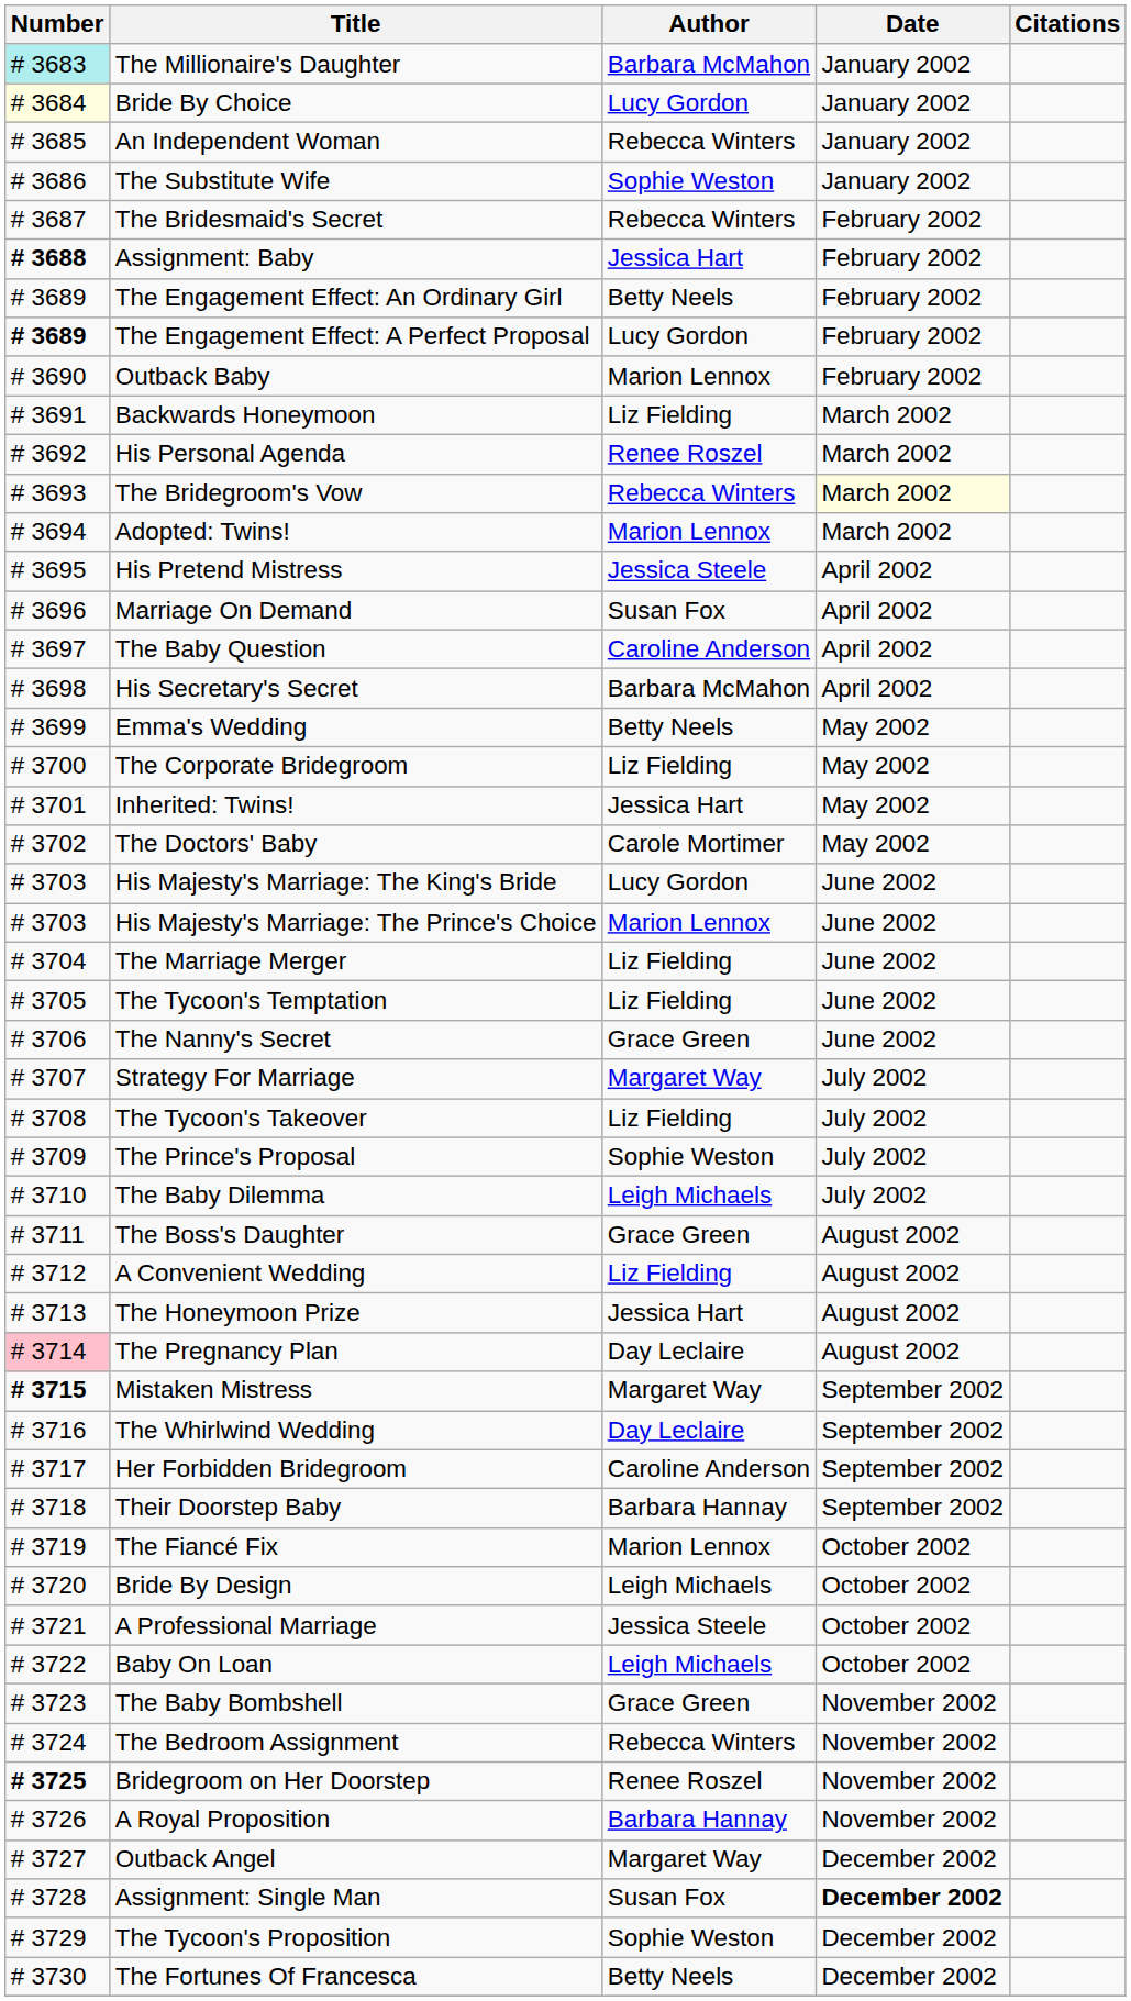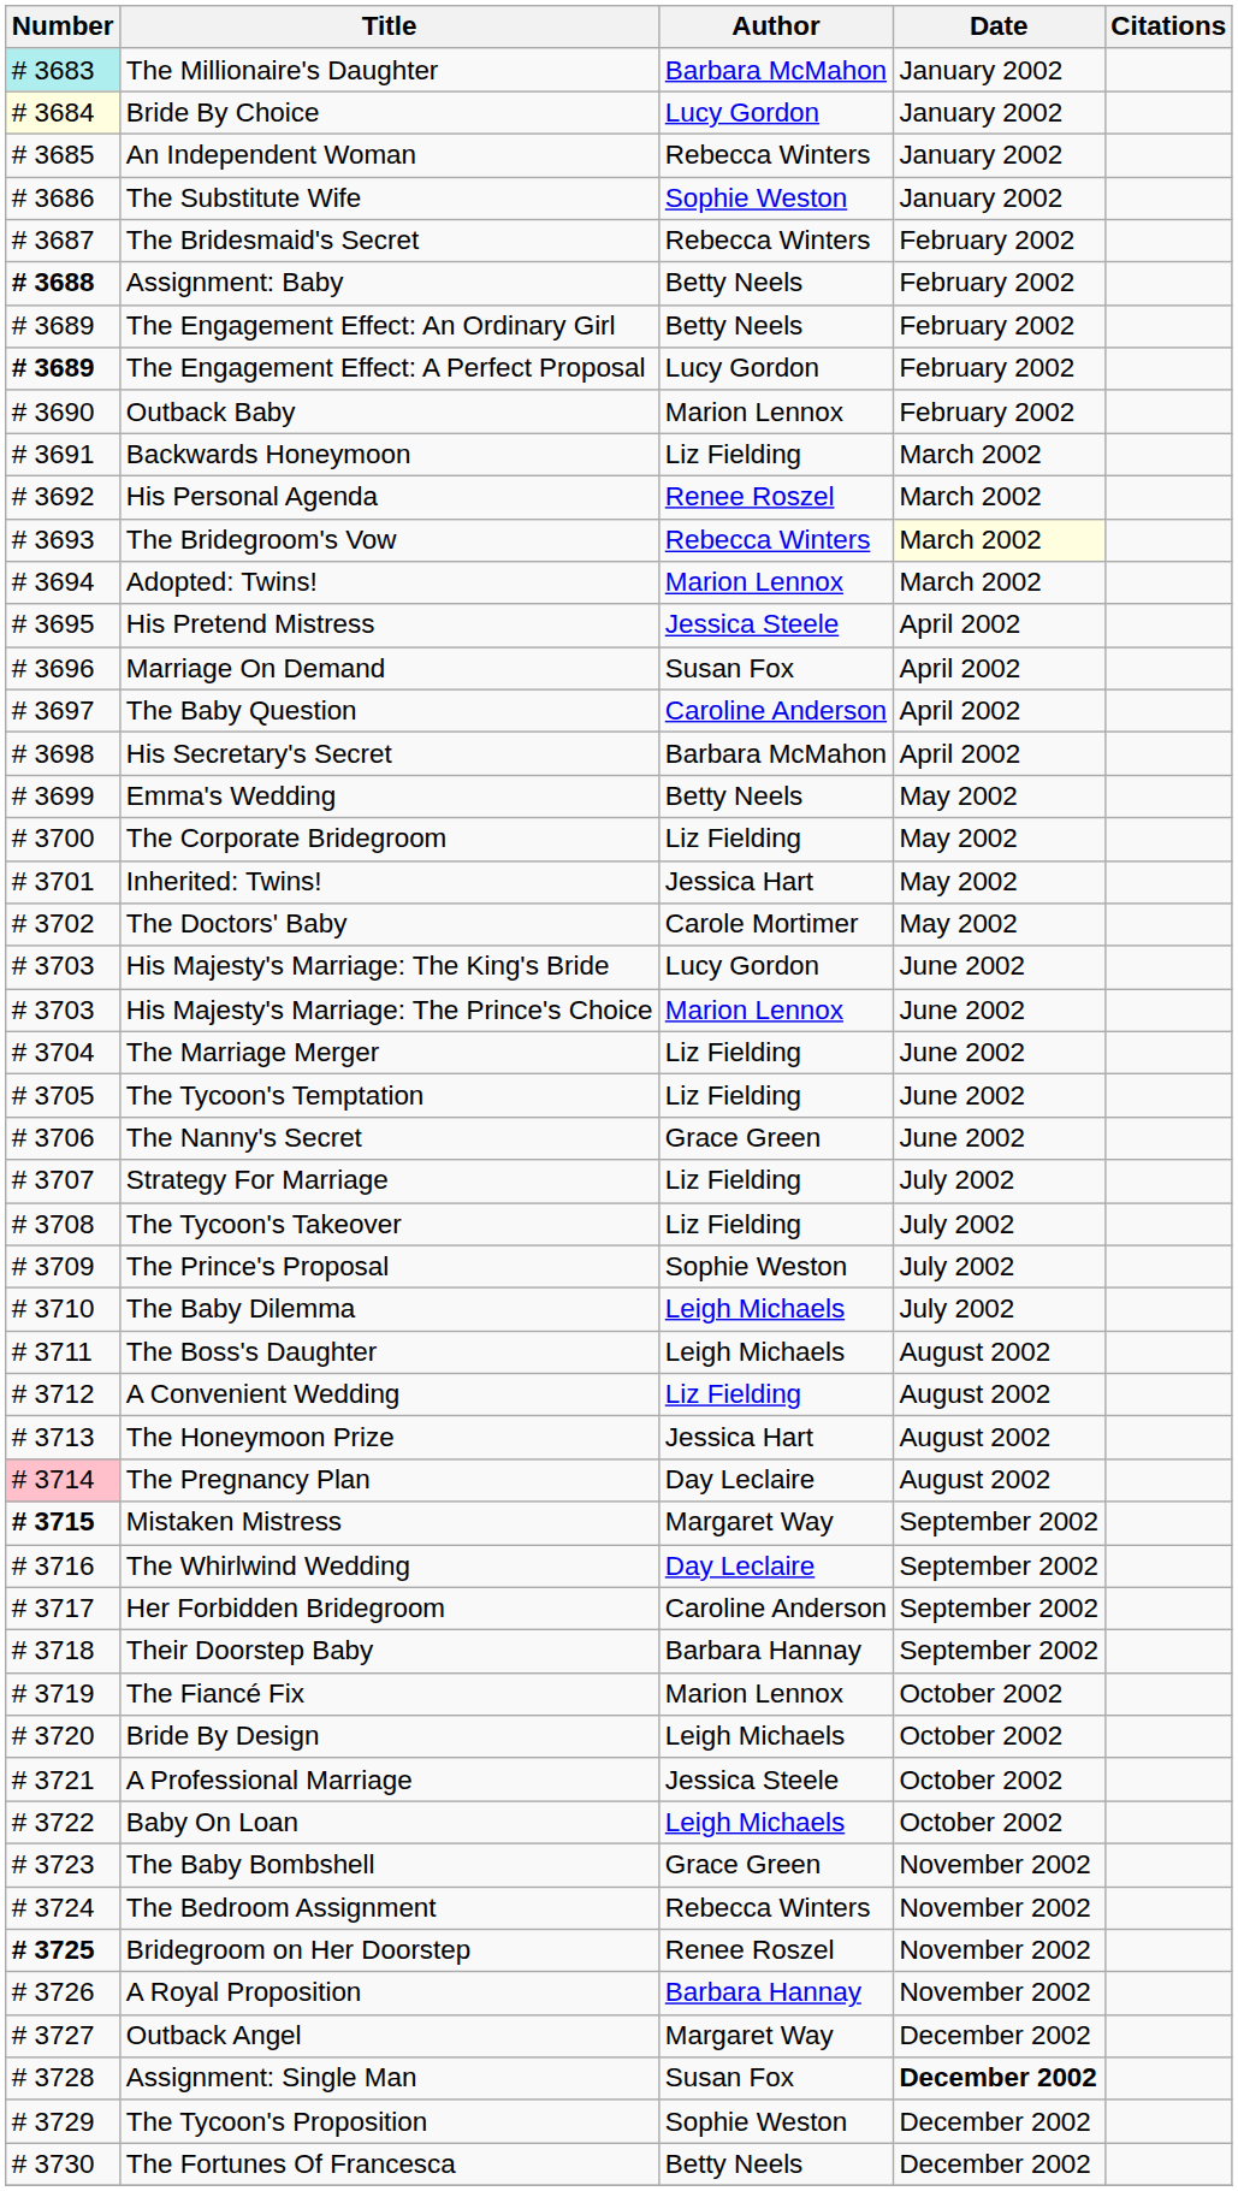 <table class="wikitable sortable">
 <tr>
 <th>Number</th>
 <th>Title</th>
 <th>Author</th>
 <th>Date</th>
 <th>Citations</th>
 </tr>
 <tr>
 <td style="background: paleturquoise;"># 3683</td>
 <td>The Millionaire's Daughter</td>
 <td><a href='#'>Barbara McMahon</a></td>
 <td>January 2002</td>
 <td></td>
 </tr>
 <tr>
 <td style="background: lightyellow;"># 3684</td>
 <td>Bride By Choice</td>
 <td><a href='#'>Lucy Gordon</a></td>
 <td>January 2002</td>
 <td></td>
 </tr>
 <tr>
 <td># 3685</td>
 <td>An Independent Woman</td>
 <td>Rebecca Winters</td>
 <td>January 2002</td>
 <td></td>
 </tr>
 <tr>
 <td># 3686</td>
 <td>The Substitute Wife</td>
 <td><a href='#'>Sophie Weston</a></td>
 <td>January 2002</td>
 <td></td>
 </tr>
 <tr>
 <td># 3687</td>
 <td>The Bridesmaid's Secret</td>
 <td>Rebecca Winters</td>
 <td>February 2002</td>
 <td></td>
 </tr>
 <tr>
 <td><strong># 3688</strong></td>
 <td>Assignment: Baby</td>
-<td><a href='#'>Jessica Hart</a></td>
+<td>Betty Neels</td>
 <td>February 2002</td>
 <td></td>
 </tr>
 <tr>
 <td># 3689</td>
 <td>The Engagement Effect: An Ordinary Girl</td>
 <td>Betty Neels</td>
 <td>February 2002</td>
 <td></td>
 </tr>
 <tr>
 <td><strong># 3689</strong></td>
 <td>The Engagement Effect: A Perfect Proposal</td>
 <td>Lucy Gordon</td>
 <td>February 2002</td>
 <td></td>
 </tr>
 <tr>
 <td># 3690</td>
 <td>Outback Baby</td>
 <td>Marion Lennox</td>
 <td>February 2002</td>
 <td></td>
 </tr>
 <tr>
 <td># 3691</td>
 <td>Backwards Honeymoon</td>
 <td>Liz Fielding</td>
 <td>March 2002</td>
 <td></td>
 </tr>
 <tr>
 <td># 3692</td>
 <td>His Personal Agenda</td>
 <td><a href='#'>Renee Roszel</a></td>
 <td>March 2002</td>
 <td></td>
 </tr>
 <tr>
 <td># 3693</td>
 <td>The Bridegroom's Vow</td>
 <td><a href='#'>Rebecca Winters</a></td>
 <td style="background: lightyellow;">March 2002</td>
 <td></td>
 </tr>
 <tr>
 <td># 3694</td>
 <td>Adopted: Twins!</td>
 <td><a href='#'>Marion Lennox</a></td>
 <td>March 2002</td>
 <td></td>
 </tr>
 <tr>
 <td># 3695</td>
 <td>His Pretend Mistress</td>
 <td><a href='#'>Jessica Steele</a></td>
 <td>April 2002</td>
 <td></td>
 </tr>
 <tr>
 <td># 3696</td>
 <td>Marriage On Demand</td>
 <td>Susan Fox</td>
 <td>April 2002</td>
 <td></td>
 </tr>
 <tr>
 <td># 3697</td>
 <td>The Baby Question</td>
 <td><a href='#'>Caroline Anderson</a></td>
 <td>April 2002</td>
 <td></td>
 </tr>
 <tr>
 <td># 3698</td>
 <td>His Secretary's Secret</td>
 <td>Barbara McMahon</td>
 <td>April 2002</td>
 <td></td>
 </tr>
 <tr>
 <td># 3699</td>
 <td>Emma's Wedding</td>
 <td>Betty Neels</td>
 <td>May 2002</td>
 <td></td>
 </tr>
 <tr>
 <td># 3700</td>
 <td>The Corporate Bridegroom</td>
 <td>Liz Fielding</td>
 <td>May 2002</td>
 <td></td>
 </tr>
 <tr>
 <td># 3701</td>
 <td>Inherited: Twins!</td>
 <td>Jessica Hart</td>
 <td>May 2002</td>
 <td></td>
 </tr>
 <tr>
 <td># 3702</td>
 <td>The Doctors' Baby</td>
 <td>Carole Mortimer</td>
 <td>May 2002</td>
 <td></td>
 </tr>
 <tr>
 <td># 3703</td>
 <td>His Majesty's Marriage: The King's Bride</td>
 <td>Lucy Gordon</td>
 <td>June 2002</td>
 <td></td>
 </tr>
 <tr>
 <td># 3703</td>
 <td>His Majesty's Marriage: The Prince's Choice</td>
 <td><a href='#'>Marion Lennox</a></td>
 <td>June 2002</td>
 <td></td>
 </tr>
 <tr>
 <td># 3704</td>
 <td>The Marriage Merger</td>
 <td>Liz Fielding</td>
 <td>June 2002</td>
 <td></td>
 </tr>
 <tr>
 <td># 3705</td>
 <td>The Tycoon's Temptation</td>
 <td>Liz Fielding</td>
 <td>June 2002</td>
 <td></td>
 </tr>
 <tr>
 <td># 3706</td>
 <td>The Nanny's Secret</td>
 <td>Grace Green</td>
 <td>June 2002</td>
 <td></td>
 </tr>
 <tr>
 <td># 3707</td>
 <td>Strategy For Marriage</td>
-<td><a href='#'>Margaret Way</a></td>
+<td>Liz Fielding</td>
 <td>July 2002</td>
 <td></td>
 </tr>
 <tr>
 <td># 3708</td>
 <td>The Tycoon's Takeover</td>
 <td>Liz Fielding</td>
 <td>July 2002</td>
 <td></td>
 </tr>
 <tr>
 <td># 3709</td>
 <td>The Prince's Proposal</td>
 <td>Sophie Weston</td>
 <td>July 2002</td>
 <td></td>
 </tr>
 <tr>
 <td># 3710</td>
 <td>The Baby Dilemma</td>
 <td><a href='#'>Leigh Michaels</a></td>
 <td>July 2002</td>
 <td></td>
 </tr>
 <tr>
 <td># 3711</td>
 <td>The Boss's Daughter</td>
-<td>Grace Green</td>
+<td>Leigh Michaels</td>
 <td>August 2002</td>
 <td></td>
 </tr>
 <tr>
 <td># 3712</td>
 <td>A Convenient Wedding</td>
 <td><a href='#'>Liz Fielding</a></td>
 <td>August 2002</td>
 <td></td>
 </tr>
 <tr>
 <td># 3713</td>
 <td>The Honeymoon Prize</td>
 <td>Jessica Hart</td>
 <td>August 2002</td>
 <td></td>
 </tr>
 <tr>
 <td style="background: pink;"># 3714</td>
 <td>The Pregnancy Plan</td>
 <td>Day Leclaire</td>
 <td>August 2002</td>
 <td></td>
 </tr>
 <tr>
 <td><strong># 3715</strong></td>
 <td>Mistaken Mistress</td>
 <td>Margaret Way</td>
 <td>September 2002</td>
 <td></td>
 </tr>
 <tr>
 <td># 3716</td>
 <td>The Whirlwind Wedding</td>
 <td><a href='#'>Day Leclaire</a></td>
 <td>September 2002</td>
 <td></td>
 </tr>
 <tr>
 <td># 3717</td>
 <td>Her Forbidden Bridegroom</td>
 <td>Caroline Anderson</td>
 <td>September 2002</td>
 <td></td>
 </tr>
 <tr>
 <td># 3718</td>
 <td>Their Doorstep Baby</td>
 <td>Barbara Hannay</td>
 <td>September 2002</td>
 <td></td>
 </tr>
 <tr>
 <td># 3719</td>
 <td>The Fiancé Fix</td>
 <td>Marion Lennox</td>
 <td>October 2002</td>
 <td></td>
 </tr>
 <tr>
 <td># 3720</td>
 <td>Bride By Design</td>
 <td>Leigh Michaels</td>
 <td>October 2002</td>
 <td></td>
 </tr>
 <tr>
 <td># 3721</td>
 <td>A Professional Marriage</td>
 <td>Jessica Steele</td>
 <td>October 2002</td>
 <td></td>
 </tr>
 <tr>
 <td># 3722</td>
 <td>Baby On Loan</td>
 <td><a href='#'>Leigh Michaels</a></td>
 <td>October 2002</td>
 <td></td>
 </tr>
 <tr>
 <td># 3723</td>
 <td>The Baby Bombshell</td>
 <td>Grace Green</td>
 <td>November 2002</td>
 <td></td>
 </tr>
 <tr>
 <td># 3724</td>
 <td>The Bedroom Assignment</td>
 <td>Rebecca Winters</td>
 <td>November 2002</td>
 <td></td>
 </tr>
 <tr>
 <td><strong># 3725</strong></td>
 <td>Bridegroom on Her Doorstep</td>
 <td>Renee Roszel</td>
 <td>November 2002</td>
 <td></td>
 </tr>
 <tr>
 <td># 3726</td>
 <td>A Royal Proposition</td>
 <td><a href='#'>Barbara Hannay</a></td>
 <td>November 2002</td>
 <td></td>
 </tr>
 <tr>
 <td># 3727</td>
 <td>Outback Angel</td>
 <td>Margaret Way</td>
 <td>December 2002</td>
 <td></td>
 </tr>
 <tr>
 <td># 3728</td>
 <td>Assignment: Single Man</td>
 <td>Susan Fox</td>
 <td><strong>December 2002</strong></td>
 <td></td>
 </tr>
 <tr>
 <td># 3729</td>
 <td>The Tycoon's Proposition</td>
 <td>Sophie Weston</td>
 <td>December 2002</td>
 <td></td>
 </tr>
 <tr>
 <td># 3730</td>
 <td>The Fortunes Of Francesca</td>
 <td>Betty Neels</td>
 <td>December 2002</td>
 <td></td>
 </tr>
 <tr>
 </tr>
 </table>
